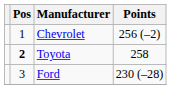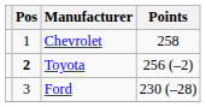 <table class="wikitable" style="font-size: 95%;">
 <tr>
 <th></th>
 <th>Pos</th>
 <th>Manufacturer</th>
 <th>Points</th>
 </tr>
 <tr>
 <td align="left"></td>
 <td style="text-align:center;">1</td>
 <td><a href='#'>Chevrolet</a></td>
-<td style="text-align:center;">256 (–2)</td>
+<td style="text-align:center;">258</td>
 </tr>
 <tr>
 <td align="left"></td>
 <td style="text-align:center;"><strong>2</strong></td>
 <td><a href='#'>Toyota</a></td>
-<td style="text-align:center;">258</td>
+<td style="text-align:center;">256 (–2)</td>
 </tr>
 <tr>
 <td align="left"></td>
 <td style="text-align:center;">3</td>
 <td><a href='#'>Ford</a></td>
 <td style="text-align:center;">230 (–28)</td>
 </tr>
 <tr class="sortbottom">
 </tr>
 </table>
